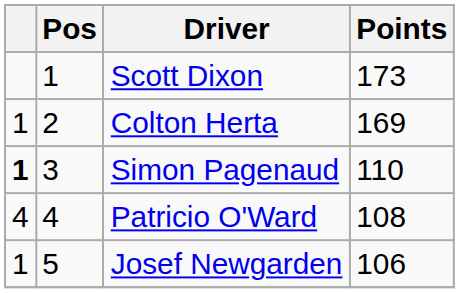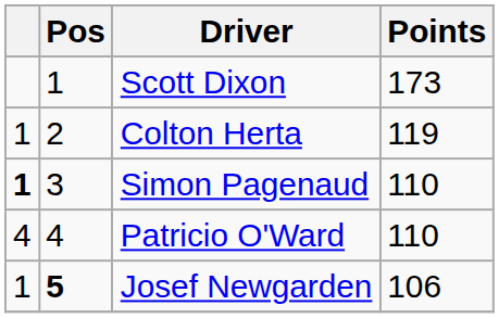 <table class="wikitable" style="font-size: 95%">
 <tr>
 <th></th>
 <th>Pos</th>
 <th>Driver</th>
 <th>Points</th>
 </tr>
 <tr>
 <td align="left"></td>
 <td>1</td>
 <td> <a href='#'>Scott Dixon</a></td>
 <td>173</td>
 </tr>
 <tr>
 <td align="left"> 1</td>
 <td>2</td>
 <td> <a href='#'>Colton Herta</a></td>
-<td>169</td>
+<td>119</td>
 </tr>
 <tr>
 <td align="left"><strong> 1</strong></td>
 <td>3</td>
 <td> <a href='#'>Simon Pagenaud</a></td>
 <td>110</td>
 </tr>
 <tr>
 <td align="left"> 4</td>
 <td>4</td>
 <td> <a href='#'>Patricio O'Ward</a></td>
-<td>108</td>
+<td>110</td>
 </tr>
 <tr>
 <td align="left"> 1</td>
-<td>5</td>
+<td><strong>5</strong></td>
 <td align="left"> <a href='#'>Josef Newgarden</a></td>
 <td>106</td>
 </tr>
 <tr>
 </tr>
 </table>
